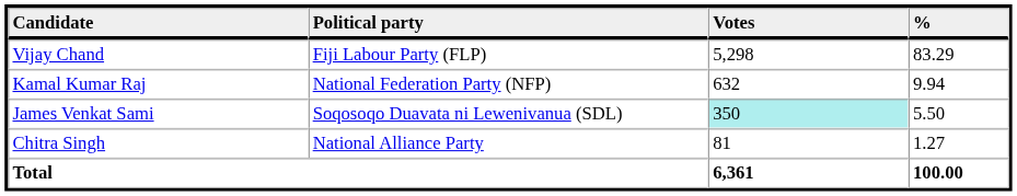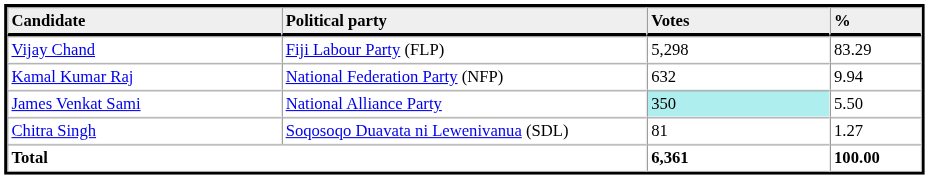 <table table width="70%" border="1" align="center" cellpadding=3 cellspacing=0 style="margin:5px; border:3px solid;">
 <tr>
 <td td width="30%" style="border-bottom:3px solid; background:#efefef;"><strong>Candidate</strong></td>
 <td td width="40%" style="border-bottom:3px solid; background:#efefef;"><strong>Political party</strong></td>
 <td td width="20%" style="border-bottom:3px solid; background:#efefef;"><strong>Votes</strong></td>
 <td td width="10%" style="border-bottom:3px solid; background:#efefef;"><strong>%</strong></td>
 </tr>
 <tr>
 <td><a href='#'>Vijay Chand</a></td>
 <td><a href='#'>Fiji Labour Party</a> (FLP)</td>
 <td>5,298</td>
 <td>83.29</td>
 </tr>
 <tr>
 <td><a href='#'>Kamal Kumar Raj</a></td>
 <td><a href='#'>National Federation Party</a> (NFP)</td>
 <td>632</td>
 <td>9.94</td>
 </tr>
 <tr>
 <td><a href='#'>James Venkat Sami</a></td>
-<td><a href='#'>Soqosoqo Duavata ni Lewenivanua</a> (SDL)</td>
+<td><a href='#'>National Alliance Party</a></td>
 <td style="background: paleturquoise;">350</td>
 <td>5.50</td>
 </tr>
 <tr>
 <td><a href='#'>Chitra Singh</a></td>
-<td><a href='#'>National Alliance Party</a></td>
+<td><a href='#'>Soqosoqo Duavata ni Lewenivanua</a> (SDL)</td>
 <td>81</td>
 <td>1.27</td>
 </tr>
 <tr>
 <td colspan=2><strong>Total</strong></td>
 <td><strong>6,361</strong></td>
 <td><strong>100.00</strong></td>
 </tr>
 <tr>
 </tr>
 </table>
